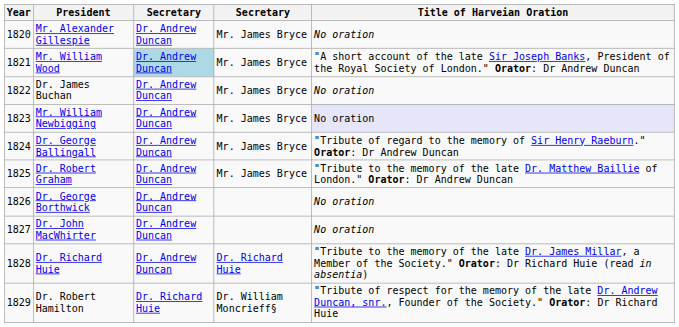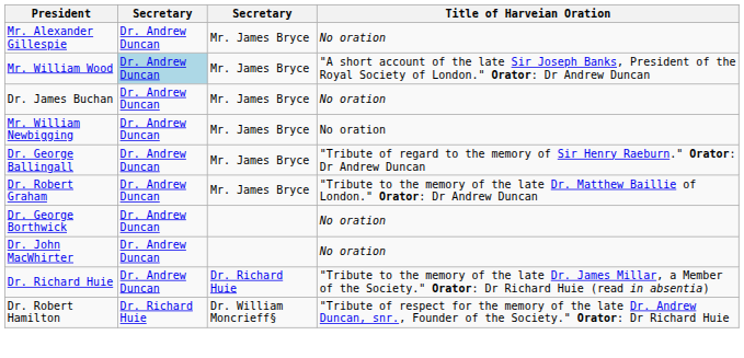 <table class="wikitable">
 <tr>
-<th>Year</th>
 <th>President</th>
 <th>Secretary</th>
 <th>Secretary</th>
 <th>Title of Harveian Oration</th>
 </tr>
 <tr>
-<td>1820</td>
 <td><a href='#'>Mr. Alexander Gillespie</a></td>
 <td><a href='#'>Dr. Andrew Duncan</a></td>
 <td>Mr. James Bryce</td>
 <td><em>No oration</em></td>
 </tr>
 <tr>
-<td>1821</td>
 <td><a href='#'>Mr. William Wood</a></td>
 <td style="background: lightblue;"><a href='#'>Dr. Andrew Duncan</a></td>
 <td>Mr. James Bryce</td>
 <td>"A short account of the late <a href='#'>Sir Joseph Banks</a>, President of the Royal Society of London." <strong>Orator</strong>: Dr Andrew Duncan</td>
 </tr>
 <tr>
-<td>1822</td>
 <td>Dr. James Buchan</td>
 <td><a href='#'>Dr. Andrew Duncan</a></td>
 <td>Mr. James Bryce</td>
 <td><em>No oration</em></td>
 </tr>
 <tr>
-<td>1823</td>
 <td><a href='#'>Mr. William Newbigging</a></td>
 <td><a href='#'>Dr. Andrew Duncan</a></td>
 <td>Mr. James Bryce</td>
-<td style="background: lavender;">No oration</td>
+<td>No oration</td>
 </tr>
 <tr>
-<td>1824</td>
 <td><a href='#'>Dr. George Ballingall</a></td>
 <td><a href='#'>Dr. Andrew Duncan</a></td>
 <td>Mr. James Bryce</td>
 <td>"Tribute of regard to the memory of <a href='#'>Sir Henry Raeburn</a>." <strong>Orator</strong>: Dr Andrew Duncan</td>
 </tr>
 <tr>
-<td>1825</td>
 <td><a href='#'>Dr. Robert Graham</a></td>
 <td><a href='#'>Dr. Andrew Duncan</a></td>
 <td>Mr. James Bryce</td>
 <td>"Tribute to the memory of the late <a href='#'>Dr. Matthew Baillie</a> of London." <strong>Orator</strong>: Dr Andrew Duncan</td>
 </tr>
 <tr>
-<td>1826</td>
 <td><a href='#'>Dr. George Borthwick</a></td>
 <td><a href='#'>Dr. Andrew Duncan</a></td>
 <td></td>
 <td><em>No oration</em></td>
 </tr>
 <tr>
-<td>1827</td>
 <td><a href='#'>Dr. John MacWhirter</a></td>
 <td><a href='#'>Dr. Andrew Duncan</a></td>
 <td></td>
 <td><em>No oration</em></td>
 </tr>
 <tr>
-<td>1828</td>
 <td><a href='#'>Dr. Richard Huie</a></td>
 <td><a href='#'>Dr. Andrew Duncan</a></td>
 <td><a href='#'>Dr. Richard Huie</a></td>
 <td>"Tribute to the memory of the late <a href='#'>Dr. James Millar</a>, a Member of the Society." <strong>Orator</strong>: Dr Richard Huie (read <em>in absentia</em>)</td>
 </tr>
 <tr>
-<td>1829</td>
 <td>Dr. Robert Hamilton</td>
 <td><a href='#'>Dr. Richard Huie</a></td>
 <td>Dr. William Moncrieff§</td>
 <td>"Tribute of respect for the memory of the late <a href='#'>Dr. Andrew Duncan, snr.</a>, Founder of the Society." <strong>Orator</strong>: Dr Richard Huie</td>
 </tr>
 </table>
